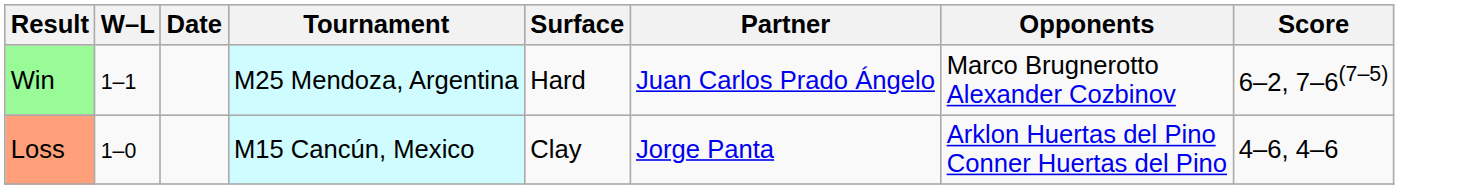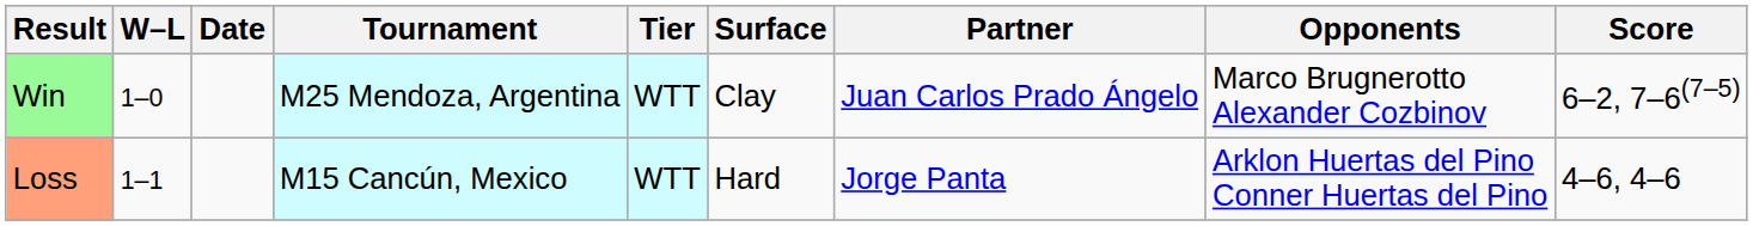 <table class="sortable wikitable">
 <tr>
 <th>Result</th>
 <th class="unsortable">W–L</th>
 <th>Date</th>
 <th>Tournament</th>
+<th>Tier</th>
 <th>Surface</th>
 <th>Partner</th>
 <th>Opponents</th>
 <th class="unsortable">Score</th>
 </tr>
 <tr>
 <td bgcolor=98fb98>Win</td>
-<td><small>1–1</small></td>
+<td><small>1–0</small></td>
 <td></td>
 <td style="background:#cffcff;">M25 Mendoza, Argentina</td>
-<td>Hard</td>
+<td style="background:#cffcff;">WTT</td>
+<td>Clay</td>
 <td> <a href='#'>Juan Carlos Prado Ángelo</a></td>
 <td> Marco Brugnerotto<br> <a href='#'>Alexander Cozbinov</a></td>
 <td>6–2, 7–6<sup>(7–5)</sup></td>
 </tr>
 <tr>
 <td bgcolor=ffa07a>Loss</td>
-<td><small>1–0</small></td>
+<td><small>1–1</small></td>
 <td></td>
 <td style="background:#cffcff;">M15 Cancún, Mexico</td>
-<td>Clay</td>
+<td style="background:#cffcff;">WTT</td>
+<td>Hard</td>
 <td> <a href='#'>Jorge Panta</a></td>
 <td> <a href='#'>Arklon Huertas del Pino</a> <br> <a href='#'>Conner Huertas del Pino</a></td>
 <td>4–6, 4–6</td>
 </tr>
 </table>
